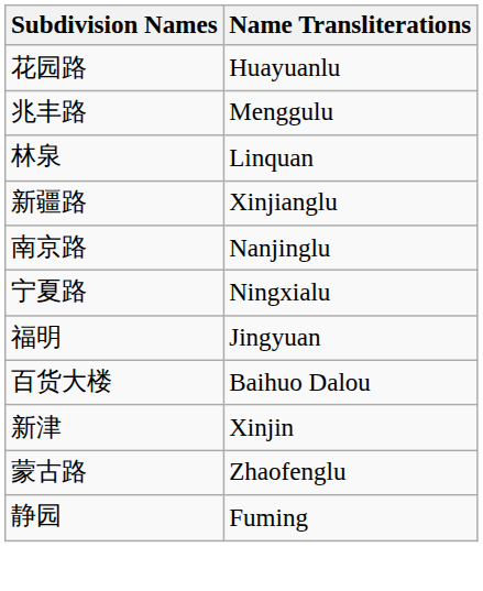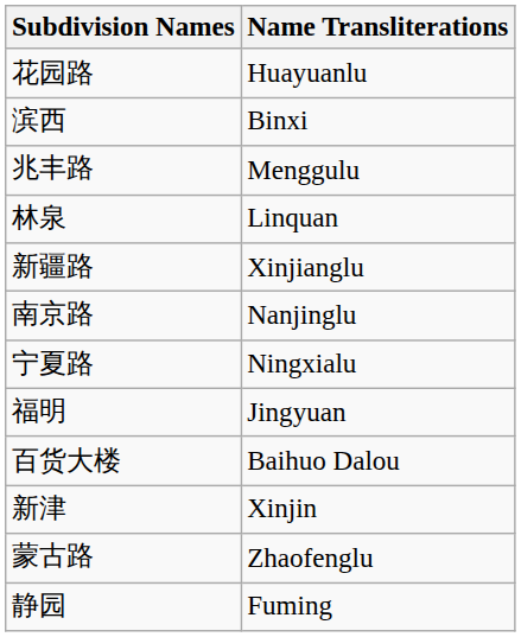 <table class="wikitable sortable">
 <tr>
 <th>Subdivision Names</th>
 <th>Name Transliterations</th>
 </tr>
 <tr>
 <td>花园路</td>
 <td>Huayuanlu</td>
+</tr>
+<tr>
+<td>滨西</td>
+<td>Binxi</td>
 </tr>
 <tr>
 <td>兆丰路</td>
 <td>Menggulu</td>
 </tr>
 <tr>
 <td>林泉</td>
 <td>Linquan</td>
 </tr>
 <tr>
 <td>新疆路</td>
 <td>Xinjianglu</td>
 </tr>
 <tr>
 <td>南京路</td>
 <td>Nanjinglu</td>
 </tr>
 <tr>
 <td>宁夏路</td>
 <td>Ningxialu</td>
 </tr>
 <tr>
 <td>福明</td>
 <td>Jingyuan</td>
 </tr>
 <tr>
 <td>百货大楼</td>
 <td>Baihuo Dalou</td>
 </tr>
 <tr>
 <td>新津</td>
 <td>Xinjin</td>
 </tr>
 <tr>
 <td>蒙古路</td>
 <td>Zhaofenglu</td>
 </tr>
 <tr>
 <td>静园</td>
 <td>Fuming</td>
 </tr>
 </table>
